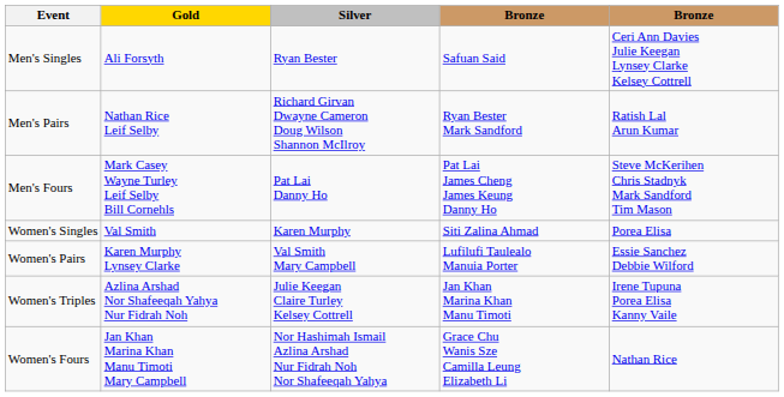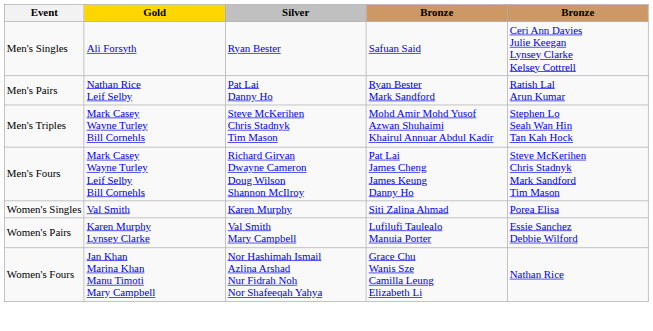 <table class="wikitable" style="font-size: 100%">
 <tr>
 <th width=110>Event</th>
 <th width=200 style="background-color: gold;">Gold</th>
 <th width=200 style="background-color: silver;">Silver</th>
 <th width=200 style="background-color: #cc9966;">Bronze</th>
 <th width=200 style="background-color: #cc9966;">Bronze</th>
 </tr>
 <tr>
 <td>Men's Singles</td>
 <td> <a href='#'>Ali Forsyth</a></td>
 <td> <a href='#'>Ryan Bester</a></td>
 <td> <a href='#'>Safuan Said</a></td>
 <td> <a href='#'>Ceri Ann Davies</a><br><a href='#'>Julie Keegan</a><br><a href='#'>Lynsey Clarke</a><br><a href='#'>Kelsey Cottrell</a></td>
 </tr>
 <tr>
 <td>Men's Pairs</td>
 <td> <a href='#'>Nathan Rice</a><br> <a href='#'>Leif Selby</a></td>
-<td> <a href='#'>Richard Girvan</a><br><a href='#'>Dwayne Cameron</a><br><a href='#'>Doug Wilson</a><br><a href='#'>Shannon McIlroy</a></td>
+<td> <a href='#'>Pat Lai</a><br><a href='#'>Danny Ho</a></td>
 <td> <a href='#'>Ryan Bester</a><br><a href='#'>Mark Sandford</a></td>
 <td> <a href='#'>Ratish Lal</a><br><a href='#'>Arun Kumar</a></td>
 </tr>
 <tr>
+<td>Men's Triples</td>
+<td> <a href='#'>Mark Casey</a><br><a href='#'>Wayne Turley</a><br><a href='#'>Bill Cornehls</a></td>
+<td> <a href='#'>Steve McKerihen</a><br><a href='#'>Chris Stadnyk</a><br><a href='#'>Tim Mason</a></td>
+<td> <a href='#'>Mohd Amir Mohd Yusof</a><br><a href='#'>Azwan Shuhaimi</a><br><a href='#'>Khairul Annuar Abdul Kadir</a></td>
+<td> <a href='#'>Stephen Lo</a><br><a href='#'>Seah Wan Hin</a><br><a href='#'>Tan Kah Hock</a></td>
+</tr>
+<tr>
 <td>Men's Fours</td>
 <td> <a href='#'>Mark Casey</a><br><a href='#'>Wayne Turley</a><br><a href='#'>Leif Selby</a><br><a href='#'>Bill Cornehls</a></td>
-<td> <a href='#'>Pat Lai</a><br><a href='#'>Danny Ho</a></td>
+<td> <a href='#'>Richard Girvan</a><br><a href='#'>Dwayne Cameron</a><br><a href='#'>Doug Wilson</a><br><a href='#'>Shannon McIlroy</a></td>
 <td> <a href='#'>Pat Lai</a><br><a href='#'>James Cheng</a><br><a href='#'>James Keung</a><br><a href='#'>Danny Ho</a></td>
 <td> <a href='#'>Steve McKerihen</a><br><a href='#'>Chris Stadnyk</a><br><a href='#'>Mark Sandford</a><br><a href='#'>Tim Mason</a></td>
 </tr>
 <tr>
 <td>Women's Singles</td>
 <td> <a href='#'>Val Smith</a></td>
 <td> <a href='#'>Karen Murphy</a></td>
 <td> <a href='#'>Siti Zalina Ahmad</a></td>
 <td> <a href='#'>Porea Elisa</a></td>
 </tr>
 <tr>
 <td>Women's Pairs</td>
 <td> <a href='#'>Karen Murphy</a><br> <a href='#'>Lynsey Clarke</a></td>
 <td> <a href='#'>Val Smith</a><br><a href='#'>Mary Campbell</a></td>
 <td> <a href='#'>Lufilufi Taulealo</a><br><a href='#'>Manuia Porter</a></td>
 <td> <a href='#'>Essie Sanchez</a><br><a href='#'>Debbie Wilford</a></td>
 </tr>
 <tr>
-<td>Women's Triples</td>
-<td> <a href='#'>Azlina Arshad</a><br><a href='#'>Nor Shafeeqah Yahya</a><br><a href='#'>Nur Fidrah Noh</a></td>
-<td> <a href='#'>Julie Keegan</a><br><a href='#'>Claire Turley</a><br><a href='#'>Kelsey Cottrell</a></td>
-<td> <a href='#'>Jan Khan</a><br><a href='#'>Marina Khan</a><br><a href='#'>Manu Timoti</a></td>
-<td> <a href='#'>Irene Tupuna</a><br><a href='#'>Porea Elisa</a><br><a href='#'>Kanny Vaile</a></td>
-</tr>
-<tr>
 <td>Women's Fours</td>
 <td> <a href='#'>Jan Khan</a><br><a href='#'>Marina Khan</a><br><a href='#'>Manu Timoti</a><br><a href='#'>Mary Campbell</a></td>
 <td> <a href='#'>Nor Hashimah Ismail</a><br><a href='#'>Azlina Arshad</a><br><a href='#'>Nur Fidrah Noh</a><br><a href='#'>Nor Shafeeqah Yahya</a></td>
 <td> <a href='#'>Grace Chu</a><br><a href='#'>Wanis Sze</a><br><a href='#'>Camilla Leung</a><br><a href='#'>Elizabeth Li</a></td>
 <td> <a href='#'>Nathan Rice</a></td>
 </tr>
 </table>
